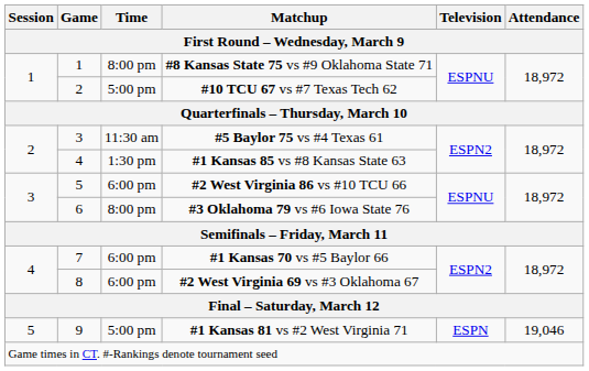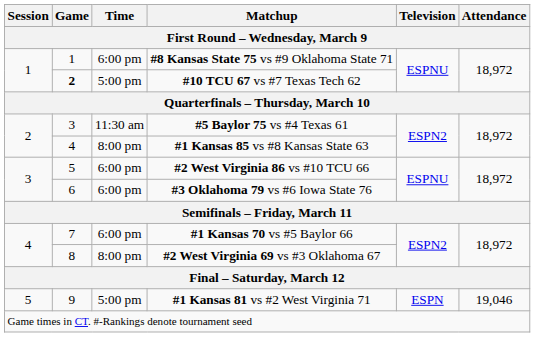 <table class="wikitable" style="white-space:nowrap; font-size:90%;text-align:center">
 <tr>
 <th>Session</th>
 <th>Game</th>
 <th>Time</th>
 <th>Matchup</th>
 <th>Television</th>
 <th>Attendance</th>
 </tr>
 <tr>
 <th colspan=6>First Round – Wednesday, March 9</th>
 </tr>
 <tr>
 <td rowspan=2>1</td>
 <td>1</td>
-<td>8:00 pm</td>
+<td>6:00 pm</td>
 <td><strong>#8 Kansas State 75</strong> vs #9 Oklahoma State 71</td>
 <td rowspan=2><a href='#'>ESPNU</a></td>
 <td rowspan=2>18,972</td>
 </tr>
 <tr>
-<td>2</td>
+<td><strong>2</strong></td>
 <td>5:00 pm</td>
 <td><strong>#10 TCU 67</strong> vs #7 Texas Tech 62</td>
 </tr>
 <tr>
 <th colspan=6>Quarterfinals – Thursday, March 10</th>
 </tr>
 <tr>
 <td rowspan=2>2</td>
 <td>3</td>
 <td>11:30 am</td>
 <td><strong>#5 Baylor 75</strong> vs #4 Texas 61</td>
 <td rowspan=2><a href='#'>ESPN2</a></td>
 <td rowspan=2>18,972</td>
 </tr>
 <tr>
 <td>4</td>
-<td>1:30 pm</td>
+<td>8:00 pm</td>
 <td><strong>#1 Kansas 85</strong> vs #8 Kansas State 63</td>
 </tr>
 <tr>
 <td rowspan=2>3</td>
 <td>5</td>
 <td>6:00 pm</td>
 <td><strong>#2 West Virginia 86</strong> vs #10 TCU 66</td>
 <td rowspan=2><a href='#'>ESPNU</a></td>
 <td rowspan=2>18,972</td>
 </tr>
 <tr>
 <td>6</td>
-<td>8:00 pm</td>
+<td>6:00 pm</td>
 <td><strong>#3 Oklahoma 79</strong> vs #6 Iowa State 76</td>
 </tr>
 <tr>
 <th colspan=6>Semifinals – Friday, March 11</th>
 </tr>
 <tr>
 <td rowspan=2>4</td>
 <td>7</td>
 <td>6:00 pm</td>
 <td><strong>#1 Kansas 70</strong> vs #5 Baylor 66</td>
 <td rowspan=2><a href='#'>ESPN2</a></td>
 <td rowspan=2>18,972</td>
 </tr>
 <tr>
 <td>8</td>
-<td>6:00 pm</td>
+<td>8:00 pm</td>
 <td><strong>#2 West Virginia 69</strong> vs #3 Oklahoma 67</td>
 </tr>
 <tr>
 <th colspan=6>Final – Saturday, March 12</th>
 </tr>
 <tr>
 <td>5</td>
 <td>9</td>
 <td>5:00 pm</td>
 <td><strong>#1 Kansas 81</strong> vs #2 West Virginia 71</td>
 <td><a href='#'>ESPN</a></td>
 <td>19,046</td>
 </tr>
 <tr align=left>
 <td colspan=6><small>Game times in <a href='#'>CT</a>. #-Rankings denote tournament seed</small></td>
 </tr>
 </table>
